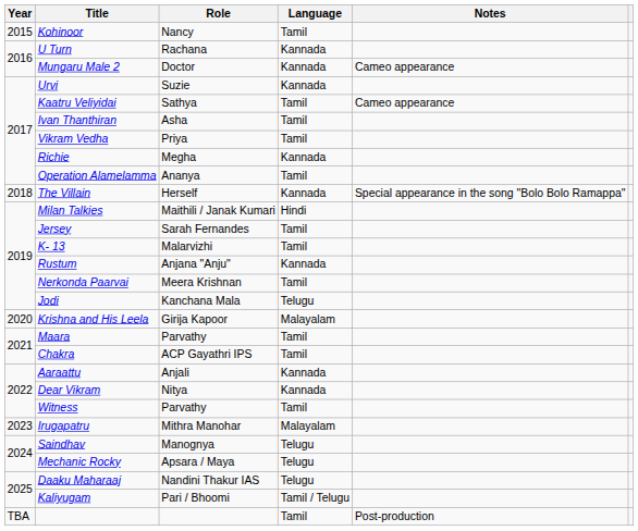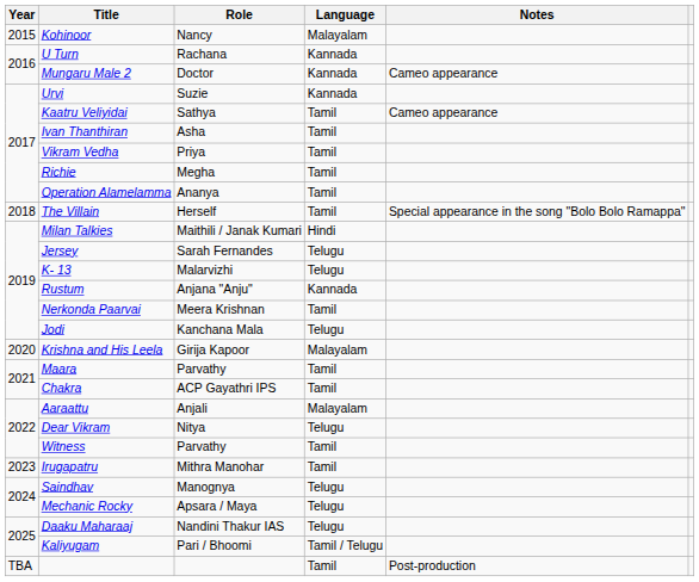 <table class="wikitable sortable">
 <tr>
 <th>Year</th>
 <th>Title</th>
 <th>Role</th>
 <th>Language</th>
 <th class="unsortable">Notes</th>
 <th class="unsortable"></th>
 </tr>
 <tr>
 <td>2015</td>
 <td scope="row"><em><a href='#'>Kohinoor</a></em></td>
 <td>Nancy</td>
-<td>Tamil</td>
+<td>Malayalam</td>
 <td></td>
 <td></td>
 </tr>
 <tr>
 <td rowspan="2">2016</td>
 <td scope="row"><em><a href='#'>U Turn</a></em></td>
 <td>Rachana</td>
 <td>Kannada</td>
 <td></td>
 <td></td>
 </tr>
 <tr>
 <td scope="row"><em><a href='#'>Mungaru Male 2</a></em></td>
 <td>Doctor</td>
 <td>Kannada</td>
 <td>Cameo appearance</td>
 <td></td>
 </tr>
 <tr>
 <td rowspan="6">2017</td>
 <td scope="row"><em><a href='#'>Urvi</a></em></td>
 <td>Suzie</td>
 <td>Kannada</td>
 <td></td>
 <td></td>
 </tr>
 <tr>
 <td scope="row"><em><a href='#'>Kaatru Veliyidai</a></em></td>
 <td>Sathya</td>
 <td>Tamil</td>
 <td>Cameo appearance</td>
 <td></td>
 </tr>
 <tr>
 <td scope="row"><em><a href='#'>Ivan Thanthiran</a></em></td>
 <td>Asha</td>
 <td>Tamil</td>
 <td></td>
 <td></td>
 </tr>
 <tr>
 <td scope="row"><em><a href='#'>Vikram Vedha</a></em></td>
 <td>Priya</td>
 <td>Tamil</td>
 <td></td>
 <td></td>
 </tr>
 <tr>
 <td scope="row"><em><a href='#'>Richie</a></em></td>
 <td>Megha</td>
-<td>Kannada</td>
+<td>Tamil</td>
 <td></td>
 <td></td>
 </tr>
 <tr>
 <td scope="row"><em><a href='#'>Operation Alamelamma</a></em></td>
 <td>Ananya</td>
 <td>Tamil</td>
 <td></td>
 <td></td>
 </tr>
 <tr>
 <td>2018</td>
 <td scope="row"><em><a href='#'>The Villain</a></em></td>
 <td>Herself</td>
-<td>Kannada</td>
+<td>Tamil</td>
 <td>Special appearance in the song "Bolo Bolo Ramappa"</td>
 <td></td>
 </tr>
 <tr>
 <td rowspan="6">2019</td>
 <td scope="row"><em><a href='#'>Milan Talkies</a></em></td>
 <td>Maithili / Janak Kumari</td>
 <td>Hindi</td>
 <td></td>
 <td></td>
 </tr>
 <tr>
 <td scope="row"><em><a href='#'>Jersey</a></em></td>
 <td>Sarah Fernandes</td>
-<td>Tamil</td>
+<td>Telugu</td>
 <td></td>
 <td></td>
 </tr>
 <tr>
 <td scope="row"><em><a href='#'>K- 13</a></em></td>
 <td>Malarvizhi</td>
-<td>Tamil</td>
+<td>Telugu</td>
 <td></td>
 <td></td>
 </tr>
 <tr>
 <td scope="row"><em><a href='#'>Rustum</a></em></td>
 <td>Anjana "Anju"</td>
 <td>Kannada</td>
 <td></td>
 <td></td>
 </tr>
 <tr>
 <td scope="row"><em><a href='#'>Nerkonda Paarvai</a></em></td>
 <td>Meera Krishnan</td>
 <td>Tamil</td>
 <td></td>
 <td></td>
 </tr>
 <tr>
 <td scope="row"><em><a href='#'>Jodi</a></em></td>
 <td>Kanchana Mala</td>
 <td>Telugu</td>
 <td></td>
 <td></td>
 </tr>
 <tr>
 <td>2020</td>
 <td><em><a href='#'>Krishna and His Leela</a></em></td>
 <td>Girija Kapoor</td>
 <td>Malayalam</td>
 <td></td>
 <td></td>
 </tr>
 <tr>
 <td rowspan="2">2021</td>
 <td><em><a href='#'>Maara</a></em></td>
 <td>Parvathy</td>
 <td>Tamil</td>
 <td></td>
 <td></td>
 </tr>
 <tr>
 <td><em><a href='#'>Chakra</a></em></td>
 <td>ACP Gayathri IPS</td>
 <td>Tamil</td>
 <td></td>
 <td></td>
 </tr>
 <tr>
 <td rowspan="3">2022</td>
 <td><a href='#'><em>Aaraattu</em></a></td>
 <td>Anjali</td>
-<td>Kannada</td>
+<td>Malayalam</td>
 <td></td>
 <td></td>
 </tr>
 <tr>
 <td><em><a href='#'>Dear Vikram</a></em></td>
 <td>Nitya</td>
-<td>Kannada</td>
+<td>Telugu</td>
 <td></td>
 <td></td>
 </tr>
 <tr>
 <td><em><a href='#'>Witness</a></em></td>
 <td>Parvathy</td>
 <td>Tamil</td>
 <td></td>
 <td></td>
 </tr>
 <tr>
 <td>2023</td>
 <td><em><a href='#'>Irugapatru</a></em></td>
 <td>Mithra Manohar</td>
-<td>Malayalam</td>
+<td>Tamil</td>
 <td></td>
 <td></td>
 </tr>
 <tr>
 <td rowspan="2">2024</td>
 <td><em><a href='#'>Saindhav</a></em></td>
 <td>Manognya</td>
 <td>Telugu</td>
 <td></td>
 <td></td>
 </tr>
 <tr>
 <td><em><a href='#'>Mechanic Rocky</a></em></td>
 <td>Apsara / Maya</td>
 <td>Telugu</td>
 <td></td>
 <td></td>
 </tr>
 <tr>
 <td rowspan="2">2025</td>
 <td><em><a href='#'>Daaku Maharaaj</a></em></td>
 <td>Nandini Thakur IAS</td>
 <td>Telugu</td>
 <td></td>
 <td></td>
 </tr>
 <tr>
 <td><em><a href='#'>Kaliyugam</a></em></td>
 <td>Pari / Bhoomi</td>
 <td>Tamil / Telugu</td>
 <td></td>
 <td></td>
 </tr>
 <tr>
 <td>TBA</td>
 <td></td>
 <td></td>
 <td>Tamil</td>
 <td>Post-production</td>
 <td></td>
 </tr>
 </table>
